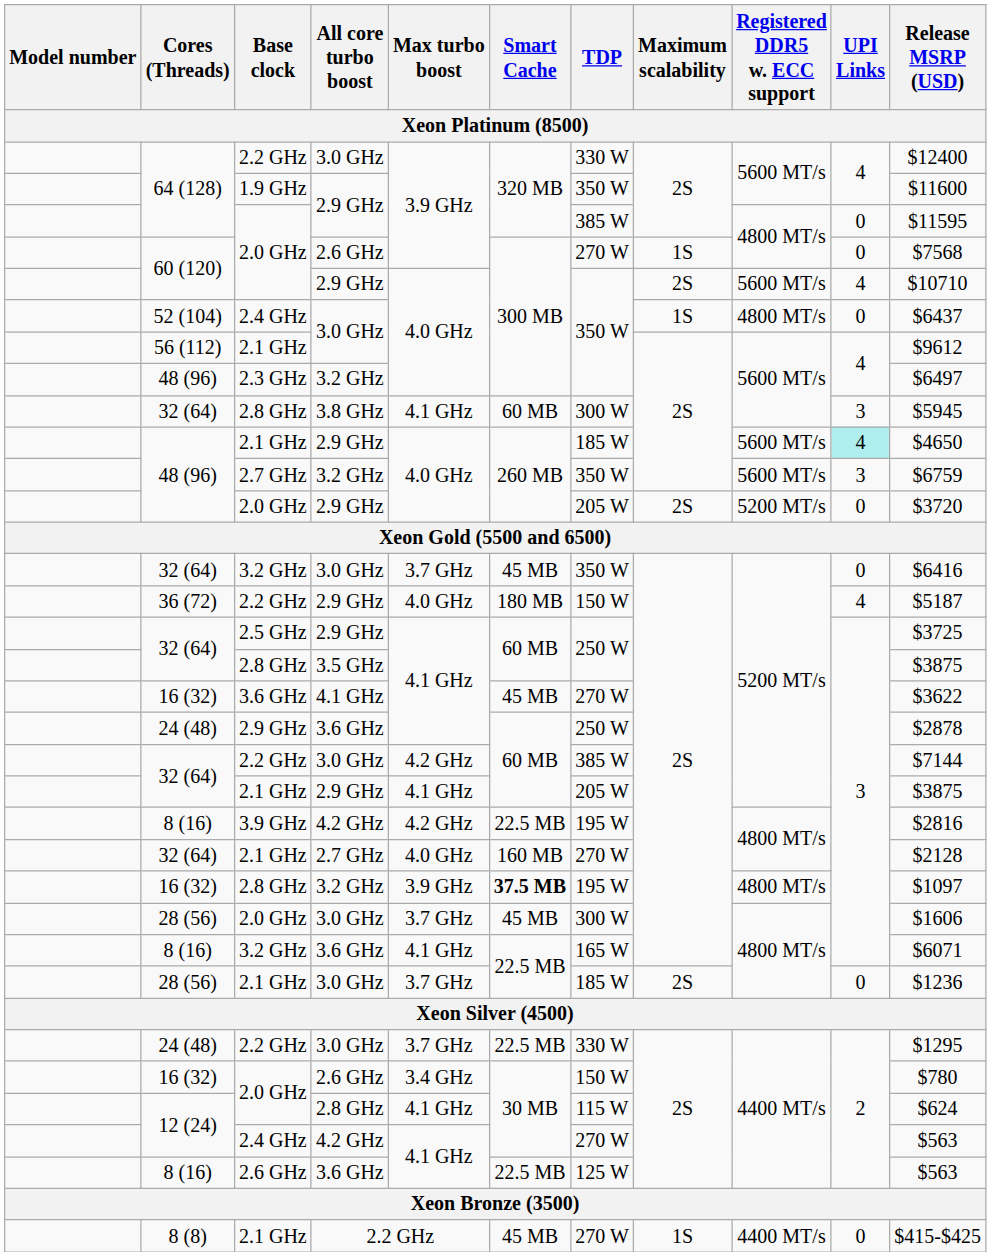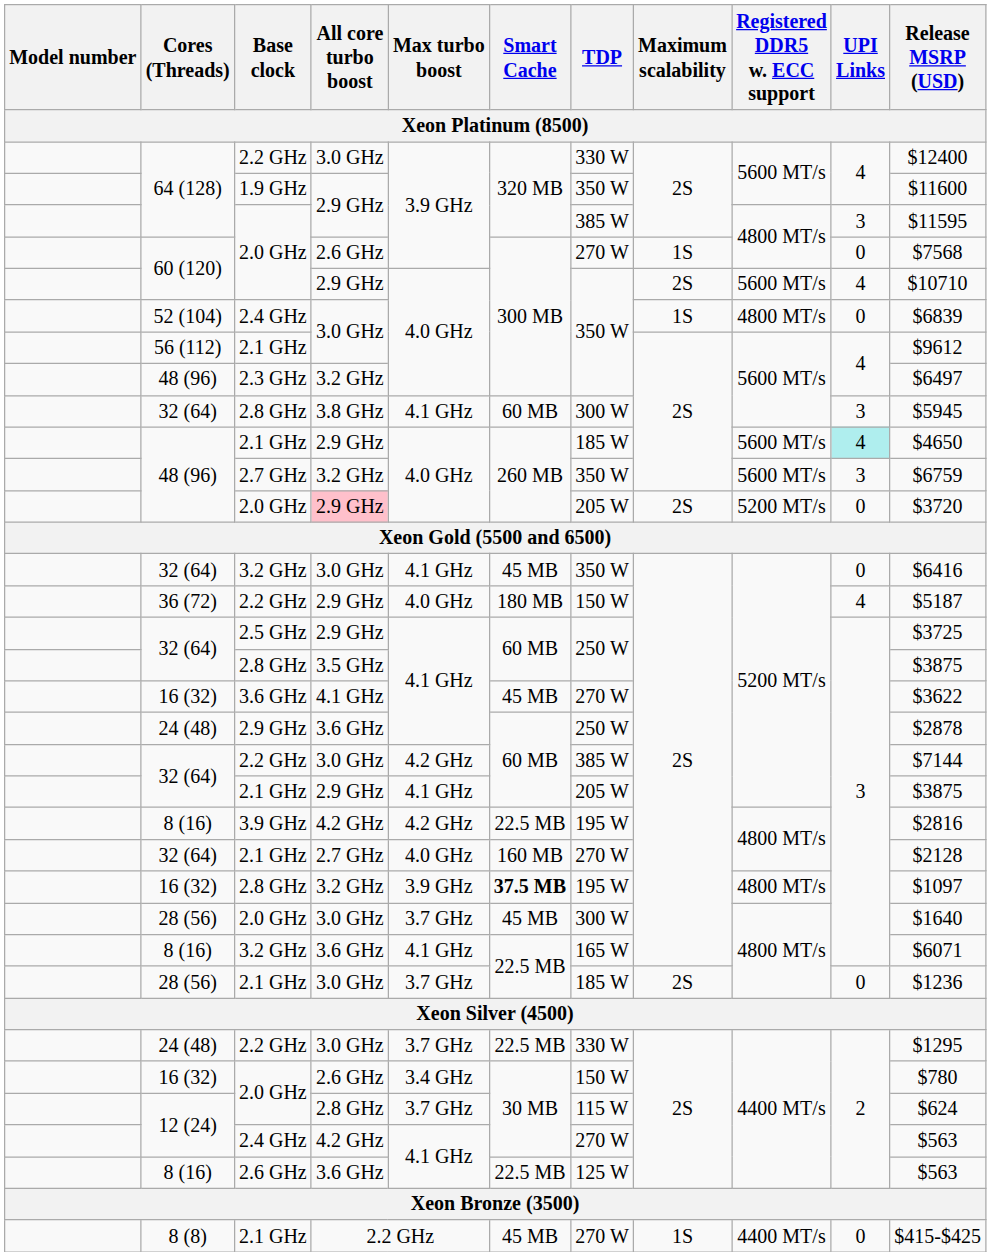 <table class="wikitable sortable" style="font-size: 100%; text-align: center">
 <tr style="line-height:120%">
 <th>Model number</th>
 <th>Cores<br>(Threads)</th>
 <th>Base<br>clock</th>
 <th>All core<br>turbo<br>boost</th>
 <th>Max turbo<br>boost</th>
 <th><a href='#'>Smart<br>Cache</a></th>
 <th><a href='#'>TDP</a></th>
 <th>Maximum<br>scalability</th>
 <th><a href='#'>Registered</a><br><a href='#'>DDR5</a><br>w. <a href='#'>ECC</a><br>support</th>
 <th><a href='#'>UPI<br>Links</a></th>
 <th>Release<br><a href='#'>MSRP</a><br>(<a href='#'>USD</a>)</th>
 </tr>
 <tr>
 <th colspan="11">Xeon Platinum (8500)</th>
 </tr>
 <tr>
 <td></td>
 <td rowspan="3">64 (128)</td>
 <td>2.2 GHz</td>
 <td>3.0 GHz</td>
 <td rowspan="4">3.9 GHz</td>
 <td rowspan="3">320 MB</td>
 <td>330 W</td>
 <td rowspan="3">2S</td>
 <td rowspan="2">5600 MT/s</td>
 <td rowspan="2">4</td>
 <td>$12400</td>
 </tr>
 <tr>
 <td></td>
 <td>1.9 GHz</td>
 <td rowspan="2">2.9 GHz</td>
 <td>350 W</td>
 <td>$11600</td>
 </tr>
 <tr>
 <td></td>
 <td rowspan="3">2.0 GHz</td>
 <td>385 W</td>
 <td rowspan="2">4800 MT/s</td>
-<td>0</td>
+<td>3</td>
 <td>$11595</td>
 </tr>
 <tr>
 <td></td>
 <td rowspan="2">60 (120)</td>
 <td>2.6 GHz</td>
 <td rowspan="5">300 MB</td>
 <td>270 W</td>
 <td>1S</td>
 <td>0</td>
 <td>$7568</td>
 </tr>
 <tr>
 <td></td>
 <td>2.9 GHz</td>
 <td rowspan="4">4.0 GHz</td>
 <td rowspan="4">350 W</td>
 <td>2S</td>
 <td>5600 MT/s</td>
 <td>4</td>
 <td>$10710</td>
 </tr>
 <tr>
 <td></td>
 <td>52 (104)</td>
 <td>2.4 GHz</td>
 <td rowspan="2">3.0 GHz</td>
 <td>1S</td>
 <td>4800 MT/s</td>
 <td>0</td>
-<td>$6437</td>
+<td>$6839</td>
 </tr>
 <tr>
 <td></td>
 <td>56 (112)</td>
 <td>2.1 GHz</td>
 <td rowspan="5">2S</td>
 <td rowspan="3">5600 MT/s</td>
 <td rowspan="2">4</td>
 <td>$9612</td>
 </tr>
 <tr>
 <td></td>
 <td>48 (96)</td>
 <td>2.3 GHz</td>
 <td>3.2 GHz</td>
 <td>$6497</td>
 </tr>
 <tr>
 <td></td>
 <td>32 (64)</td>
 <td>2.8 GHz</td>
 <td>3.8 GHz</td>
 <td>4.1 GHz</td>
 <td>60 MB</td>
 <td>300 W</td>
 <td>3</td>
 <td>$5945</td>
 </tr>
 <tr>
 <td></td>
 <td rowspan="3">48 (96)</td>
 <td>2.1 GHz</td>
 <td>2.9 GHz</td>
 <td rowspan="3">4.0 GHz</td>
 <td rowspan="3">260 MB</td>
 <td>185 W</td>
 <td>5600 MT/s</td>
 <td style="background: paleturquoise;">4</td>
 <td>$4650</td>
 </tr>
 <tr>
 <td></td>
 <td>2.7 GHz</td>
 <td>3.2 GHz</td>
 <td>350 W</td>
 <td>5600 MT/s</td>
 <td>3</td>
 <td>$6759</td>
 </tr>
 <tr>
 <td></td>
 <td>2.0 GHz</td>
-<td>2.9 GHz</td>
+<td style="background: pink;">2.9 GHz</td>
 <td>205 W</td>
 <td>2S</td>
 <td>5200 MT/s</td>
 <td>0</td>
 <td>$3720</td>
 </tr>
 <tr>
 <th colspan="11">Xeon Gold (5500 and 6500)</th>
 </tr>
 <tr>
 <td></td>
 <td>32 (64)</td>
 <td>3.2 GHz</td>
 <td>3.0 GHz</td>
-<td>3.7 GHz</td>
+<td>4.1 GHz</td>
 <td>45 MB</td>
 <td>350 W</td>
 <td rowspan="13">2S</td>
 <td rowspan="8">5200 MT/s</td>
 <td>0</td>
 <td>$6416</td>
 </tr>
 <tr>
 <td></td>
 <td>36 (72)</td>
 <td>2.2 GHz</td>
 <td>2.9 GHz</td>
 <td>4.0 GHz</td>
 <td>180 MB</td>
 <td>150 W</td>
 <td>4</td>
 <td>$5187</td>
 </tr>
 <tr>
 <td></td>
 <td rowspan="2">32 (64)</td>
 <td>2.5 GHz</td>
 <td>2.9 GHz</td>
 <td rowspan="4">4.1 GHz</td>
 <td rowspan="2">60 MB</td>
 <td rowspan="2">250 W</td>
 <td rowspan="11">3</td>
 <td>$3725</td>
 </tr>
 <tr>
 <td></td>
 <td>2.8 GHz</td>
 <td>3.5 GHz</td>
 <td>$3875</td>
 </tr>
 <tr>
 <td></td>
 <td>16 (32)</td>
 <td>3.6 GHz</td>
 <td>4.1 GHz</td>
 <td>45 MB</td>
 <td>270 W</td>
 <td>$3622</td>
 </tr>
 <tr>
 <td></td>
 <td>24 (48)</td>
 <td>2.9 GHz</td>
 <td>3.6 GHz</td>
 <td rowspan="3">60 MB</td>
 <td>250 W</td>
 <td>$2878</td>
 </tr>
 <tr>
 <td></td>
 <td rowspan="2">32 (64)</td>
 <td>2.2 GHz</td>
 <td>3.0 GHz</td>
 <td>4.2 GHz</td>
 <td>385 W</td>
 <td>$7144</td>
 </tr>
 <tr>
 <td></td>
 <td>2.1 GHz</td>
 <td>2.9 GHz</td>
 <td>4.1 GHz</td>
 <td>205 W</td>
 <td>$3875</td>
 </tr>
 <tr>
 <td></td>
 <td>8 (16)</td>
 <td>3.9 GHz</td>
 <td>4.2 GHz</td>
 <td>4.2 GHz</td>
 <td>22.5 MB</td>
 <td>195 W</td>
 <td rowspan="2">4800 MT/s</td>
 <td>$2816</td>
 </tr>
 <tr>
 <td></td>
 <td>32 (64)</td>
 <td>2.1 GHz</td>
 <td>2.7 GHz</td>
 <td>4.0 GHz</td>
 <td>160 MB</td>
 <td>270 W</td>
 <td>$2128</td>
 </tr>
 <tr>
 <td></td>
 <td>16 (32)</td>
 <td>2.8 GHz</td>
 <td>3.2 GHz</td>
 <td>3.9 GHz</td>
 <td><strong>37.5 MB</strong></td>
 <td>195 W</td>
 <td>4800 MT/s</td>
 <td>$1097</td>
 </tr>
 <tr>
 <td></td>
 <td>28 (56)</td>
 <td>2.0 GHz</td>
 <td>3.0 GHz</td>
 <td>3.7 GHz</td>
 <td>45 MB</td>
 <td>300 W</td>
 <td rowspan="3">4800 MT/s</td>
-<td>$1606</td>
+<td>$1640</td>
 </tr>
 <tr>
 <td></td>
 <td>8 (16)</td>
 <td>3.2 GHz</td>
 <td>3.6 GHz</td>
 <td>4.1 GHz</td>
 <td rowspan="2">22.5 MB</td>
 <td>165 W</td>
 <td>$6071</td>
 </tr>
 <tr>
 <td></td>
 <td>28 (56)</td>
 <td>2.1 GHz</td>
 <td>3.0 GHz</td>
 <td>3.7 GHz</td>
 <td>185 W</td>
 <td>2S</td>
 <td>0</td>
 <td>$1236</td>
 </tr>
 <tr>
 <th colspan="11">Xeon Silver (4500)</th>
 </tr>
 <tr>
 <td></td>
 <td>24 (48)</td>
 <td>2.2 GHz</td>
 <td>3.0 GHz</td>
 <td>3.7 GHz</td>
 <td>22.5 MB</td>
 <td>330 W</td>
 <td rowspan="5">2S</td>
 <td rowspan="5">4400 MT/s</td>
 <td rowspan="5">2</td>
 <td>$1295</td>
 </tr>
 <tr>
 <td></td>
 <td>16 (32)</td>
 <td rowspan="2">2.0 GHz</td>
 <td>2.6 GHz</td>
 <td>3.4 GHz</td>
 <td rowspan="3">30 MB</td>
 <td>150 W</td>
 <td>$780</td>
 </tr>
 <tr>
 <td></td>
 <td rowspan="2">12 (24)</td>
 <td>2.8 GHz</td>
-<td>4.1 GHz</td>
+<td>3.7 GHz</td>
 <td>115 W</td>
 <td>$624</td>
 </tr>
 <tr>
 <td></td>
 <td>2.4 GHz</td>
 <td>4.2 GHz</td>
 <td rowspan="2">4.1 GHz</td>
 <td>270 W</td>
 <td>$563</td>
 </tr>
 <tr>
 <td></td>
 <td>8 (16)</td>
 <td>2.6 GHz</td>
 <td>3.6 GHz</td>
 <td>22.5 MB</td>
 <td>125 W</td>
 <td>$563</td>
 </tr>
 <tr>
 <th colspan="11">Xeon Bronze (3500)</th>
 </tr>
 <tr>
 <td></td>
 <td>8 (8)</td>
 <td>2.1 GHz</td>
 <td colspan="2">2.2 GHz</td>
 <td>45 MB</td>
 <td>270 W</td>
 <td>1S</td>
 <td>4400 MT/s</td>
 <td>0</td>
 <td>$415-$425</td>
 </tr>
 </table>
